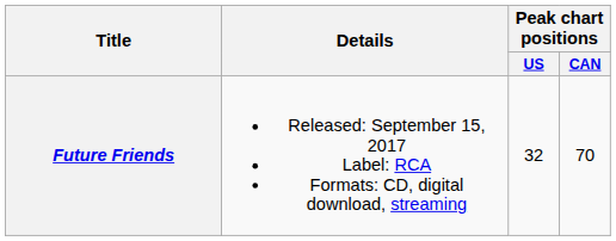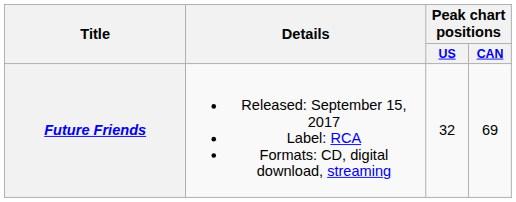 <table class="wikitable plainrowheaders" style="text-align:center;" border="1">
 <tr>
 <th scope="col" rowspan="2" style="width:12em;">Title</th>
 <th scope="col" rowspan="2" style="width:16em;">Details</th>
 <th scope="col" colspan="2">Peak chart positions</th>
 </tr>
 <tr>
 <th scope="col" style="width:3em;font-size:85%;"><a href='#'>US</a><br></th>
 <th scope="col" style="width:3em;font-size:85%;"><a href='#'>CAN</a><br></th>
 </tr>
 <tr>
 <th scope="row"><em><a href='#'>Future Friends</a></em></th>
 <td><br><ul><li>Released: September 15, 2017</li><li>Label: <a href='#'>RCA</a></li><li>Formats: CD, digital download, <a href='#'>streaming</a></li></ul></td>
 <td>32</td>
-<td>70</td>
+<td>69</td>
 </tr>
 </table>
